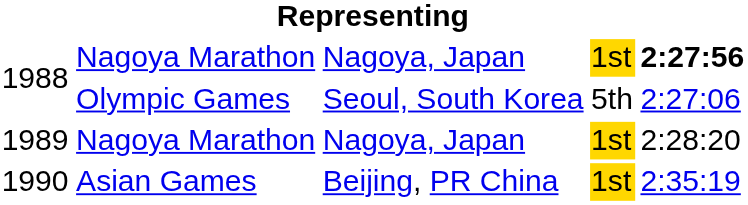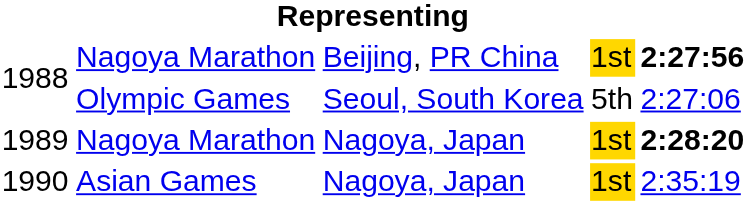 <table>
 <tr>
 <th colspan="5">Representing </th>
 </tr>
 <tr>
 <td rowspan=2>1988</td>
 <td><a href='#'>Nagoya Marathon</a></td>
-<td><a href='#'>Nagoya, Japan</a></td>
+<td><a href='#'>Beijing</a>, <a href='#'>PR China</a></td>
 <td bgcolor=gold>1st</td>
 <td><strong>2:27:56</strong></td>
 </tr>
 <tr>
 <td><a href='#'>Olympic Games</a></td>
 <td><a href='#'>Seoul, South Korea</a></td>
 <td>5th</td>
 <td><a href='#'>2:27:06</a></td>
 </tr>
 <tr>
 <td>1989</td>
 <td><a href='#'>Nagoya Marathon</a></td>
 <td><a href='#'>Nagoya, Japan</a></td>
 <td bgcolor=gold>1st</td>
-<td>2:28:20</td>
+<td><strong>2:28:20</strong></td>
 </tr>
 <tr>
 <td>1990</td>
 <td><a href='#'>Asian Games</a></td>
-<td><a href='#'>Beijing</a>, <a href='#'>PR China</a></td>
+<td><a href='#'>Nagoya, Japan</a></td>
 <td bgcolor=gold>1st</td>
 <td><a href='#'>2:35:19</a></td>
 </tr>
 </table>
